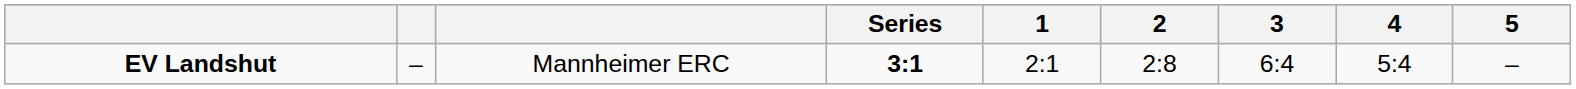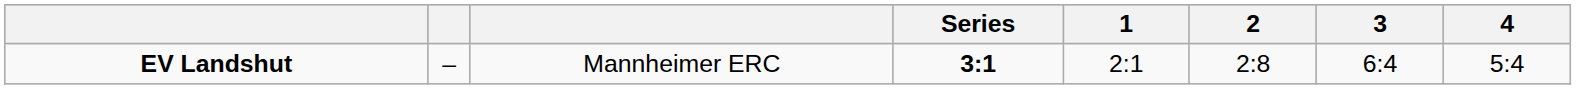 <table class="wikitable" width="80%">
 <tr style="background-color:#c0c0c0;">
 <th style="width:25%;"></th>
 <th style="width:2.5%;"></th>
 <th style="width:25%;"></th>
 <th style="width:10%;">Series</th>
 <th style="width:7.5%;">1</th>
 <th style="width:7.5%;">2</th>
 <th style="width:7.5%;">3</th>
 <th style="width:7.5%;">4</th>
-<th style="width:7.5%;">5</th>
 </tr>
 <tr align="center">
 <td><strong>EV Landshut</strong></td>
 <td>–</td>
 <td>Mannheimer ERC</td>
 <td><strong>3:1</strong></td>
 <td>2:1</td>
 <td>2:8</td>
 <td>6:4</td>
 <td>5:4</td>
-<td>–</td>
 </tr>
 </table>
